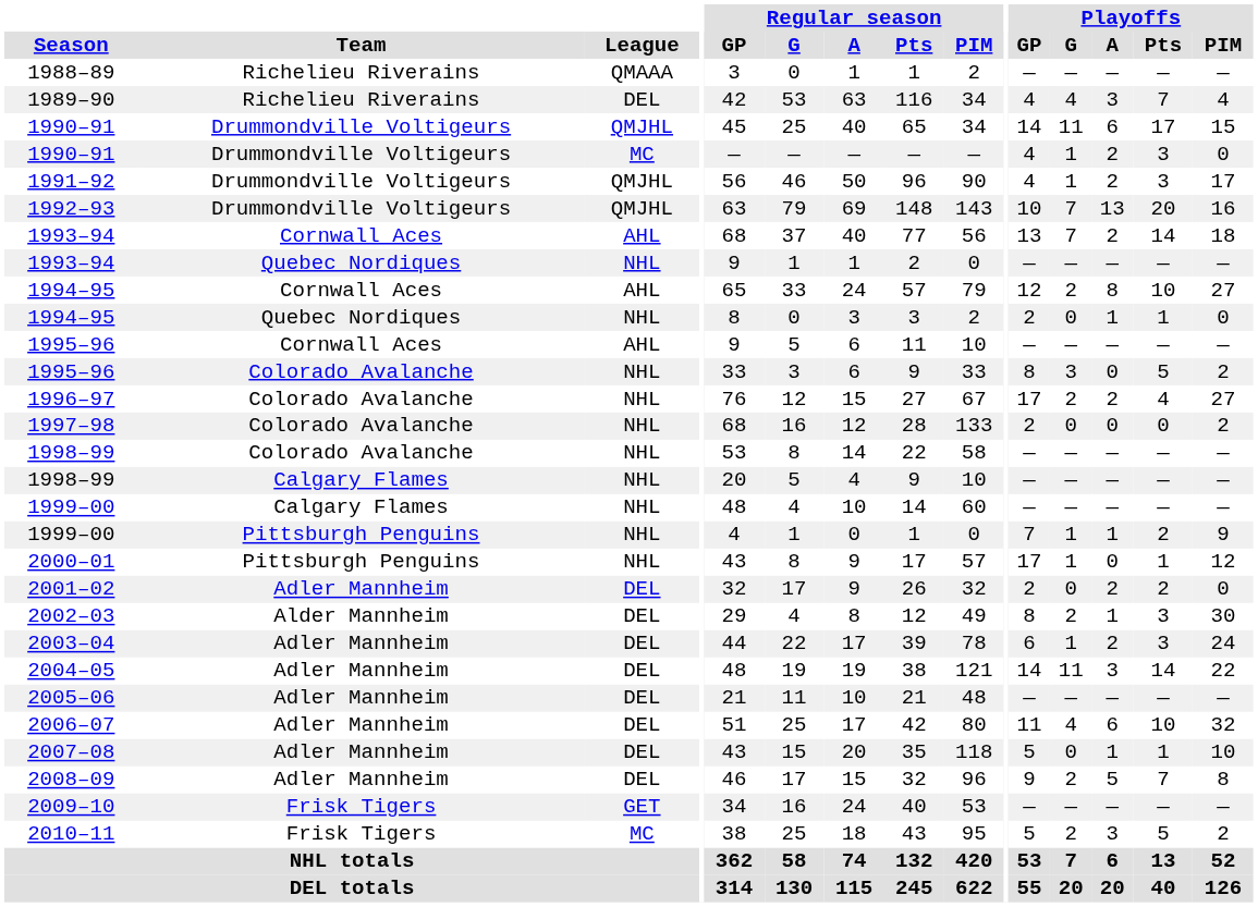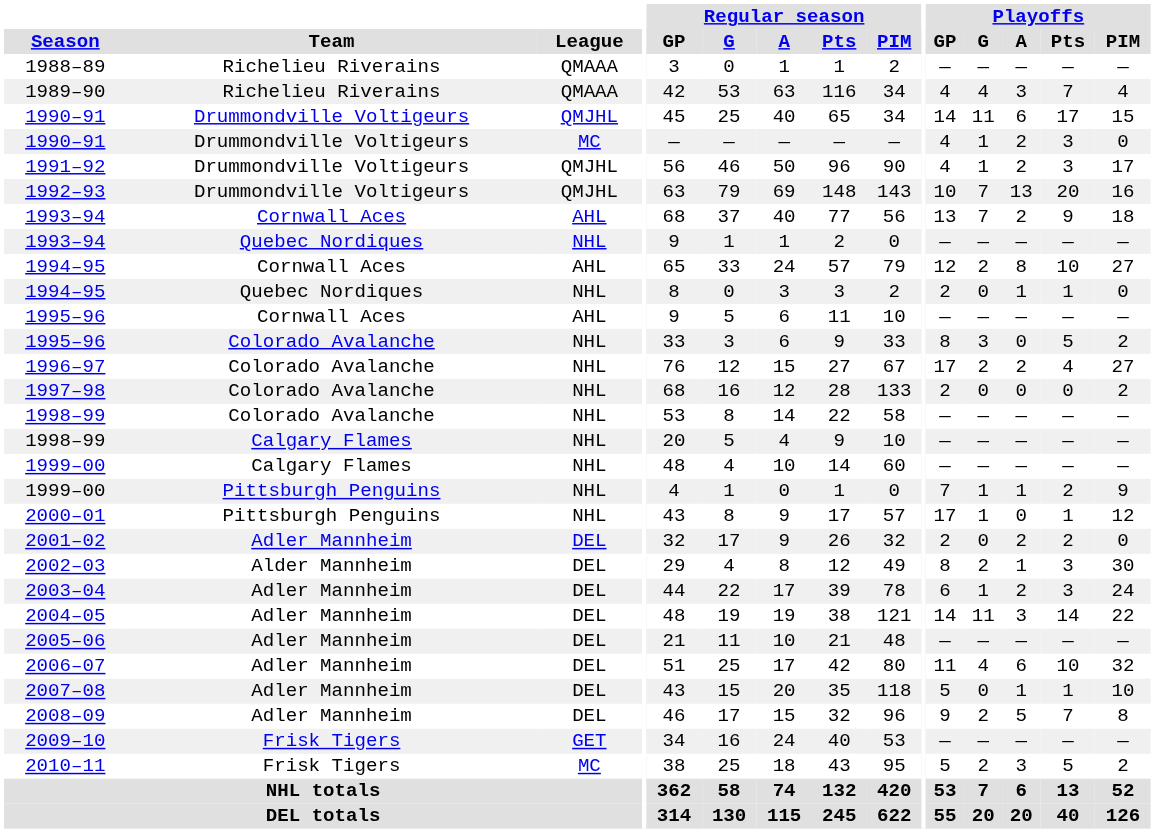 <table border="0" cellpadding="1" cellspacing="0" style="text-align:center; width:60em">
 <tr bgcolor="#e0e0e0">
 <th colspan="3"  bgcolor="#ffffff"></th>
 <th rowspan="99" bgcolor="#ffffff"></th>
 <th colspan="5"><a href='#'>Regular season</a></th>
 <th rowspan="99" bgcolor="#ffffff"></th>
 <th colspan="5"><a href='#'>Playoffs</a></th>
 </tr>
 <tr bgcolor="#e0e0e0">
 <th><a href='#'>Season</a></th>
 <th>Team</th>
 <th>League</th>
 <th>GP</th>
 <th><a href='#'>G</a></th>
 <th><a href='#'>A</a></th>
 <th><a href='#'>Pts</a></th>
 <th><a href='#'>PIM</a></th>
 <th>GP</th>
 <th>G</th>
 <th>A</th>
 <th>Pts</th>
 <th>PIM</th>
 </tr>
 <tr>
 <td>1988–89</td>
 <td>Richelieu Riverains</td>
 <td>QMAAA</td>
 <td>3</td>
 <td>0</td>
 <td>1</td>
 <td>1</td>
 <td>2</td>
 <td>—</td>
 <td>—</td>
 <td>—</td>
 <td>—</td>
 <td>—</td>
 </tr>
 <tr bgcolor="#f0f0f0">
 <td>1989–90</td>
 <td>Richelieu Riverains</td>
-<td>DEL</td>
+<td>QMAAA</td>
 <td>42</td>
 <td>53</td>
 <td>63</td>
 <td>116</td>
 <td>34</td>
 <td>4</td>
 <td>4</td>
 <td>3</td>
 <td>7</td>
 <td>4</td>
 </tr>
 <tr>
 <td><a href='#'>1990–91</a></td>
 <td><a href='#'>Drummondville Voltigeurs</a></td>
 <td><a href='#'>QMJHL</a></td>
 <td>45</td>
 <td>25</td>
 <td>40</td>
 <td>65</td>
 <td>34</td>
 <td>14</td>
 <td>11</td>
 <td>6</td>
 <td>17</td>
 <td>15</td>
 </tr>
 <tr bgcolor="#f0f0f0">
 <td><a href='#'>1990–91</a></td>
 <td>Drummondville Voltigeurs</td>
 <td><a href='#'>MC</a></td>
 <td>—</td>
 <td>—</td>
 <td>—</td>
 <td>—</td>
 <td>—</td>
 <td>4</td>
 <td>1</td>
 <td>2</td>
 <td>3</td>
 <td>0</td>
 </tr>
 <tr>
 <td><a href='#'>1991–92</a></td>
 <td>Drummondville Voltigeurs</td>
 <td>QMJHL</td>
 <td>56</td>
 <td>46</td>
 <td>50</td>
 <td>96</td>
 <td>90</td>
 <td>4</td>
 <td>1</td>
 <td>2</td>
 <td>3</td>
 <td>17</td>
 </tr>
 <tr bgcolor="#f0f0f0">
 <td><a href='#'>1992–93</a></td>
 <td>Drummondville Voltigeurs</td>
 <td>QMJHL</td>
 <td>63</td>
 <td>79</td>
 <td>69</td>
 <td>148</td>
 <td>143</td>
 <td>10</td>
 <td>7</td>
 <td>13</td>
 <td>20</td>
 <td>16</td>
 </tr>
 <tr>
 <td><a href='#'>1993–94</a></td>
 <td><a href='#'>Cornwall Aces</a></td>
 <td><a href='#'>AHL</a></td>
 <td>68</td>
 <td>37</td>
 <td>40</td>
 <td>77</td>
 <td>56</td>
 <td>13</td>
 <td>7</td>
 <td>2</td>
-<td>14</td>
+<td>9</td>
 <td>18</td>
 </tr>
 <tr bgcolor="#f0f0f0">
 <td><a href='#'>1993–94</a></td>
 <td><a href='#'>Quebec Nordiques</a></td>
 <td><a href='#'>NHL</a></td>
 <td>9</td>
 <td>1</td>
 <td>1</td>
 <td>2</td>
 <td>0</td>
 <td>—</td>
 <td>—</td>
 <td>—</td>
 <td>—</td>
 <td>—</td>
 </tr>
 <tr>
 <td><a href='#'>1994–95</a></td>
 <td>Cornwall Aces</td>
 <td>AHL</td>
 <td>65</td>
 <td>33</td>
 <td>24</td>
 <td>57</td>
 <td>79</td>
 <td>12</td>
 <td>2</td>
 <td>8</td>
 <td>10</td>
 <td>27</td>
 </tr>
 <tr bgcolor="#f0f0f0">
 <td><a href='#'>1994–95</a></td>
 <td>Quebec Nordiques</td>
 <td>NHL</td>
 <td>8</td>
 <td>0</td>
 <td>3</td>
 <td>3</td>
 <td>2</td>
 <td>2</td>
 <td>0</td>
 <td>1</td>
 <td>1</td>
 <td>0</td>
 </tr>
 <tr>
 <td><a href='#'>1995–96</a></td>
 <td>Cornwall Aces</td>
 <td>AHL</td>
 <td>9</td>
 <td>5</td>
 <td>6</td>
 <td>11</td>
 <td>10</td>
 <td>—</td>
 <td>—</td>
 <td>—</td>
 <td>—</td>
 <td>—</td>
 </tr>
 <tr bgcolor="#f0f0f0">
 <td><a href='#'>1995–96</a></td>
 <td><a href='#'>Colorado Avalanche</a></td>
 <td>NHL</td>
 <td>33</td>
 <td>3</td>
 <td>6</td>
 <td>9</td>
 <td>33</td>
 <td>8</td>
 <td>3</td>
 <td>0</td>
 <td>5</td>
 <td>2</td>
 </tr>
 <tr>
 <td><a href='#'>1996–97</a></td>
 <td>Colorado Avalanche</td>
 <td>NHL</td>
 <td>76</td>
 <td>12</td>
 <td>15</td>
 <td>27</td>
 <td>67</td>
 <td>17</td>
 <td>2</td>
 <td>2</td>
 <td>4</td>
 <td>27</td>
 </tr>
 <tr bgcolor="#f0f0f0">
 <td><a href='#'>1997–98</a></td>
 <td>Colorado Avalanche</td>
 <td>NHL</td>
 <td>68</td>
 <td>16</td>
 <td>12</td>
 <td>28</td>
 <td>133</td>
 <td>2</td>
 <td>0</td>
 <td>0</td>
 <td>0</td>
 <td>2</td>
 </tr>
 <tr>
 <td><a href='#'>1998–99</a></td>
 <td>Colorado Avalanche</td>
 <td>NHL</td>
 <td>53</td>
 <td>8</td>
 <td>14</td>
 <td>22</td>
 <td>58</td>
 <td>—</td>
 <td>—</td>
 <td>—</td>
 <td>—</td>
 <td>—</td>
 </tr>
 <tr bgcolor="#f0f0f0">
 <td>1998–99</td>
 <td><a href='#'>Calgary Flames</a></td>
 <td>NHL</td>
 <td>20</td>
 <td>5</td>
 <td>4</td>
 <td>9</td>
 <td>10</td>
 <td>—</td>
 <td>—</td>
 <td>—</td>
 <td>—</td>
 <td>—</td>
 </tr>
 <tr>
 <td><a href='#'>1999–00</a></td>
 <td>Calgary Flames</td>
 <td>NHL</td>
 <td>48</td>
 <td>4</td>
 <td>10</td>
 <td>14</td>
 <td>60</td>
 <td>—</td>
 <td>—</td>
 <td>—</td>
 <td>—</td>
 <td>—</td>
 </tr>
 <tr bgcolor="#f0f0f0">
 <td>1999–00</td>
 <td><a href='#'>Pittsburgh Penguins</a></td>
 <td>NHL</td>
 <td>4</td>
 <td>1</td>
 <td>0</td>
 <td>1</td>
 <td>0</td>
 <td>7</td>
 <td>1</td>
 <td>1</td>
 <td>2</td>
 <td>9</td>
 </tr>
 <tr>
 <td><a href='#'>2000–01</a></td>
 <td>Pittsburgh Penguins</td>
 <td>NHL</td>
 <td>43</td>
 <td>8</td>
 <td>9</td>
 <td>17</td>
 <td>57</td>
 <td>17</td>
 <td>1</td>
 <td>0</td>
 <td>1</td>
 <td>12</td>
 </tr>
 <tr bgcolor="#f0f0f0">
 <td><a href='#'>2001–02</a></td>
 <td><a href='#'>Adler Mannheim</a></td>
 <td><a href='#'>DEL</a></td>
 <td>32</td>
 <td>17</td>
 <td>9</td>
 <td>26</td>
 <td>32</td>
 <td>2</td>
 <td>0</td>
 <td>2</td>
 <td>2</td>
 <td>0</td>
 </tr>
 <tr>
 <td><a href='#'>2002–03</a></td>
 <td>Alder Mannheim</td>
 <td>DEL</td>
 <td>29</td>
 <td>4</td>
 <td>8</td>
 <td>12</td>
 <td>49</td>
 <td>8</td>
 <td>2</td>
 <td>1</td>
 <td>3</td>
 <td>30</td>
 </tr>
 <tr bgcolor="#f0f0f0">
 <td><a href='#'>2003–04</a></td>
 <td>Adler Mannheim</td>
 <td>DEL</td>
 <td>44</td>
 <td>22</td>
 <td>17</td>
 <td>39</td>
 <td>78</td>
 <td>6</td>
 <td>1</td>
 <td>2</td>
 <td>3</td>
 <td>24</td>
 </tr>
 <tr>
 <td><a href='#'>2004–05</a></td>
 <td>Adler Mannheim</td>
 <td>DEL</td>
 <td>48</td>
 <td>19</td>
 <td>19</td>
 <td>38</td>
 <td>121</td>
 <td>14</td>
 <td>11</td>
 <td>3</td>
 <td>14</td>
 <td>22</td>
 </tr>
 <tr bgcolor="#f0f0f0">
 <td><a href='#'>2005–06</a></td>
 <td>Adler Mannheim</td>
 <td>DEL</td>
 <td>21</td>
 <td>11</td>
 <td>10</td>
 <td>21</td>
 <td>48</td>
 <td>—</td>
 <td>—</td>
 <td>—</td>
 <td>—</td>
 <td>—</td>
 </tr>
 <tr>
 <td><a href='#'>2006–07</a></td>
 <td>Adler Mannheim</td>
 <td>DEL</td>
 <td>51</td>
 <td>25</td>
 <td>17</td>
 <td>42</td>
 <td>80</td>
 <td>11</td>
 <td>4</td>
 <td>6</td>
 <td>10</td>
 <td>32</td>
 </tr>
 <tr bgcolor="#f0f0f0">
 <td><a href='#'>2007–08</a></td>
 <td>Adler Mannheim</td>
 <td>DEL</td>
 <td>43</td>
 <td>15</td>
 <td>20</td>
 <td>35</td>
 <td>118</td>
 <td>5</td>
 <td>0</td>
 <td>1</td>
 <td>1</td>
 <td>10</td>
 </tr>
 <tr>
 <td><a href='#'>2008–09</a></td>
 <td>Adler Mannheim</td>
 <td>DEL</td>
 <td>46</td>
 <td>17</td>
 <td>15</td>
 <td>32</td>
 <td>96</td>
 <td>9</td>
 <td>2</td>
 <td>5</td>
 <td>7</td>
 <td>8</td>
 </tr>
 <tr bgcolor="#f0f0f0">
 <td><a href='#'>2009–10</a></td>
 <td><a href='#'>Frisk Tigers</a></td>
 <td><a href='#'>GET</a></td>
 <td>34</td>
 <td>16</td>
 <td>24</td>
 <td>40</td>
 <td>53</td>
 <td>—</td>
 <td>—</td>
 <td>—</td>
 <td>—</td>
 <td>—</td>
 </tr>
 <tr>
 <td><a href='#'>2010–11</a></td>
 <td>Frisk Tigers</td>
 <td><a href='#'>MC</a></td>
 <td>38</td>
 <td>25</td>
 <td>18</td>
 <td>43</td>
 <td>95</td>
 <td>5</td>
 <td>2</td>
 <td>3</td>
 <td>5</td>
 <td>2</td>
 </tr>
 <tr bgcolor="#e0e0e0">
 <th colspan="3">NHL totals</th>
 <th>362</th>
 <th>58</th>
 <th>74</th>
 <th>132</th>
 <th>420</th>
 <th>53</th>
 <th>7</th>
 <th>6</th>
 <th>13</th>
 <th>52</th>
 </tr>
 <tr bgcolor="#e0e0e0">
 <th colspan="3">DEL totals</th>
 <th>314</th>
 <th>130</th>
 <th>115</th>
 <th>245</th>
 <th>622</th>
 <th>55</th>
 <th>20</th>
 <th>20</th>
 <th>40</th>
 <th>126</th>
 </tr>
 </table>
